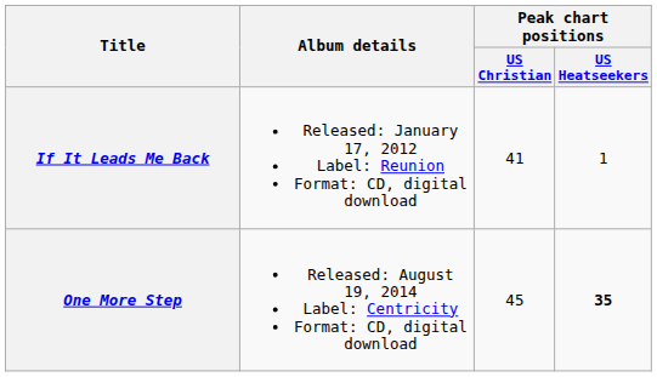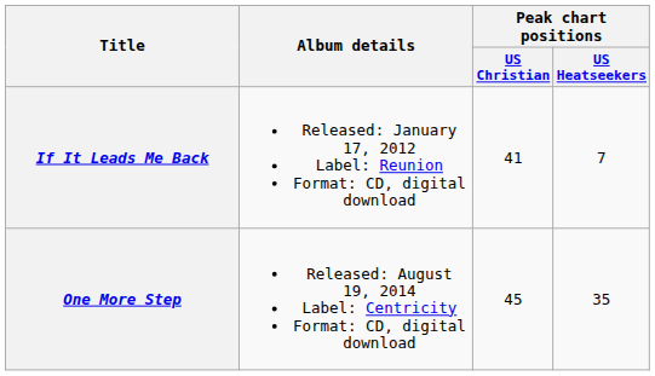 <table class="wikitable plainrowheaders" style="text-align:center;">
 <tr>
 <th scope="col" rowspan="2" style="width:15em;">Title</th>
 <th scope="col" rowspan="2" style="width:15em;">Album details</th>
 <th scope="col" colspan="2">Peak chart positions</th>
 </tr>
 <tr>
 <th style="width:3em; font-size:90%"><a href='#'>US<br>Christian</a></th>
 <th style="width:3em; font-size:90%"><a href='#'>US<br>Heatseekers</a></th>
 </tr>
 <tr>
 <th scope="row"><em><a href='#'>If It Leads Me Back</a></em></th>
 <td><br><ul><li>Released: January 17, 2012</li><li>Label: <a href='#'>Reunion</a></li><li>Format: CD, digital download</li></ul></td>
 <td>41</td>
-<td>1</td>
+<td>7</td>
 </tr>
 <tr>
 <th scope="row"><em><a href='#'>One More Step</a></em></th>
 <td><br><ul><li>Released: August 19, 2014</li><li>Label: <a href='#'>Centricity</a></li><li>Format: CD, digital download</li></ul></td>
 <td>45</td>
-<td><strong>35</strong></td>
+<td>35</td>
 </tr>
 </table>
